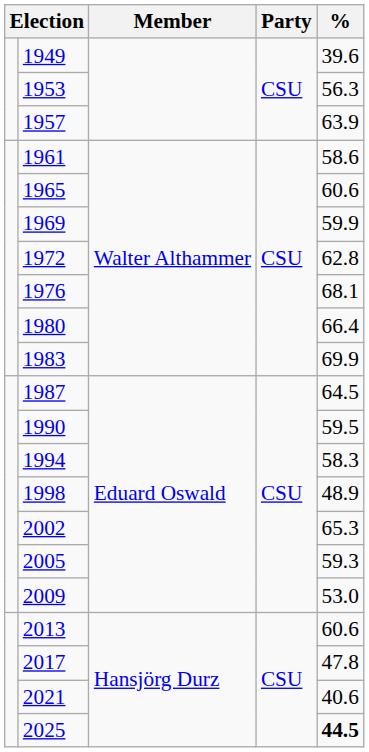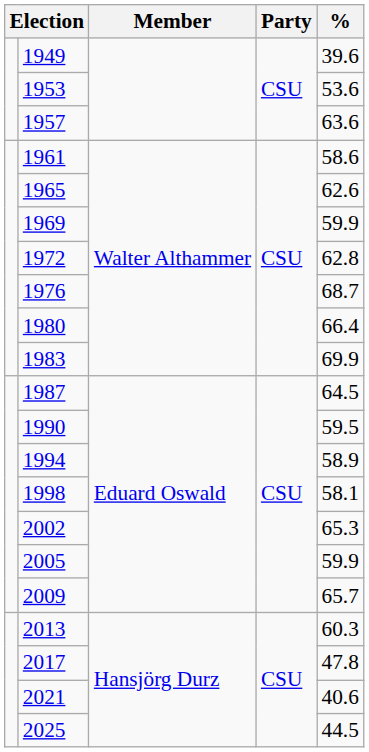 <table class=wikitable>
 <tr>
 <th colspan=2>Election</th>
 <th>Member</th>
 <th>Party</th>
 <th>%</th>
 </tr>
 <tr>
 <td rowspan=3 bgcolor=></td>
 <td><a href='#'>1949</a></td>
 <td rowspan=3></td>
 <td rowspan=3><a href='#'>CSU</a></td>
 <td align=right>39.6</td>
 </tr>
 <tr>
 <td><a href='#'>1953</a></td>
-<td align=right>56.3</td>
+<td align=right>53.6</td>
 </tr>
 <tr>
 <td><a href='#'>1957</a></td>
-<td align=right>63.9</td>
+<td align=right>63.6</td>
 </tr>
 <tr>
 <td rowspan=7 bgcolor=></td>
 <td><a href='#'>1961</a></td>
 <td rowspan=7><a href='#'>Walter Althammer</a></td>
 <td rowspan=7><a href='#'>CSU</a></td>
 <td align=right>58.6</td>
 </tr>
 <tr>
 <td><a href='#'>1965</a></td>
-<td align=right>60.6</td>
+<td align=right>62.6</td>
 </tr>
 <tr>
 <td><a href='#'>1969</a></td>
 <td align=right>59.9</td>
 </tr>
 <tr>
 <td><a href='#'>1972</a></td>
 <td align=right>62.8</td>
 </tr>
 <tr>
 <td><a href='#'>1976</a></td>
-<td align=right>68.1</td>
+<td align=right>68.7</td>
 </tr>
 <tr>
 <td><a href='#'>1980</a></td>
 <td align=right>66.4</td>
 </tr>
 <tr>
 <td><a href='#'>1983</a></td>
 <td align=right>69.9</td>
 </tr>
 <tr>
 <td rowspan=7 bgcolor=></td>
 <td><a href='#'>1987</a></td>
 <td rowspan=7><a href='#'>Eduard Oswald</a></td>
 <td rowspan=7><a href='#'>CSU</a></td>
 <td align=right>64.5</td>
 </tr>
 <tr>
 <td><a href='#'>1990</a></td>
 <td align=right>59.5</td>
 </tr>
 <tr>
 <td><a href='#'>1994</a></td>
-<td align=right>58.3</td>
+<td align=right>58.9</td>
 </tr>
 <tr>
 <td><a href='#'>1998</a></td>
-<td align=right>48.9</td>
+<td align=right>58.1</td>
 </tr>
 <tr>
 <td><a href='#'>2002</a></td>
 <td align=right>65.3</td>
 </tr>
 <tr>
 <td><a href='#'>2005</a></td>
-<td align=right>59.3</td>
+<td align=right>59.9</td>
 </tr>
 <tr>
 <td><a href='#'>2009</a></td>
-<td align=right>53.0</td>
+<td align=right>65.7</td>
 </tr>
 <tr>
 <td rowspan=4 bgcolor=></td>
 <td><a href='#'>2013</a></td>
 <td rowspan=4><a href='#'>Hansjörg Durz</a></td>
 <td rowspan=4><a href='#'>CSU</a></td>
-<td align=right>60.6</td>
+<td align=right>60.3</td>
 </tr>
 <tr>
 <td><a href='#'>2017</a></td>
 <td align=right>47.8</td>
 </tr>
 <tr>
 <td><a href='#'>2021</a></td>
 <td align=right>40.6</td>
 </tr>
 <tr>
 <td><a href='#'>2025</a></td>
-<td align=right><strong>44.5</strong></td>
+<td align=right>44.5</td>
 </tr>
 </table>
